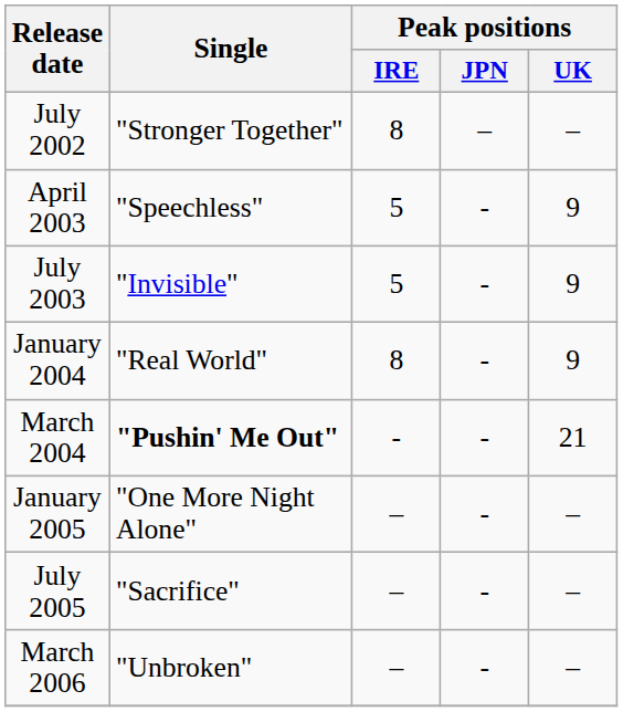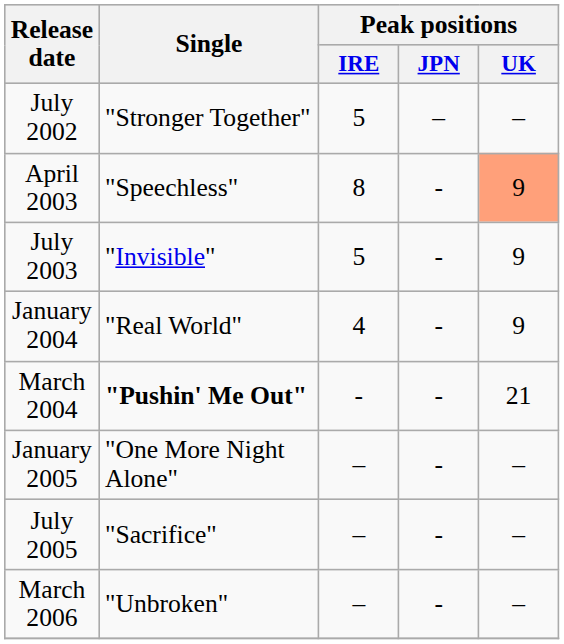 <table class="wikitable">
 <tr>
 <th align="center" rowspan="2" width="10">Release date</th>
 <th align="center" rowspan="2" width="130">Single</th>
 <th align="center" colspan="3">Peak positions</th>
 </tr>
 <tr>
 <th scope="col" style="width:3em;font-size:90%;"><a href='#'>IRE</a></th>
 <th scope="col" style="width:3em;font-size:90%;"><a href='#'>JPN</a></th>
 <th scope="col" style="width:3em;font-size:90%;"><a href='#'>UK</a></th>
 </tr>
 <tr>
 <td align="center" rowspan="1">July 2002</td>
 <td>"Stronger Together"</td>
-<td align="center">8</td>
+<td align="center">5</td>
 <td align="center">–</td>
 <td align="center">–</td>
 </tr>
 <tr>
 <td align="center" rowspan="1">April 2003</td>
 <td>"Speechless"</td>
-<td align="center">5</td>
+<td align="center">8</td>
 <td align="center">-</td>
-<td align="center">9</td>
+<td align="center" style="background: lightsalmon;">9</td>
 </tr>
 <tr>
 <td align="center" rowspan="1">July 2003</td>
 <td>"<a href='#'>Invisible</a>"</td>
 <td align="center">5</td>
 <td align="center">-</td>
 <td align="center">9</td>
 </tr>
 <tr>
 <td align="center" rowspan="1">January 2004</td>
 <td>"Real World"</td>
-<td align="center">8</td>
+<td align="center">4</td>
 <td align="center">-</td>
 <td align="center">9</td>
 </tr>
 <tr>
 <td align="center" rowspan="1">March 2004</td>
 <td><strong>"Pushin' Me Out"</strong></td>
 <td align="center">-</td>
 <td align="center">-</td>
 <td align="center">21</td>
 </tr>
 <tr>
 <td align="center" rowspan="1">January 2005</td>
 <td>"One More Night Alone"</td>
 <td align="center">–</td>
 <td align="center">-</td>
 <td align="center">–</td>
 </tr>
 <tr>
 <td align="center" rowspan="1">July 2005</td>
 <td>"Sacrifice"</td>
 <td align="center">–</td>
 <td align="center">-</td>
 <td align="center">–</td>
 </tr>
 <tr>
 <td align="center" rowspan="1">March 2006</td>
 <td>"Unbroken"</td>
 <td align="center">–</td>
 <td align="center">-</td>
 <td align="center">–</td>
 </tr>
 <tr>
 </tr>
 </table>
